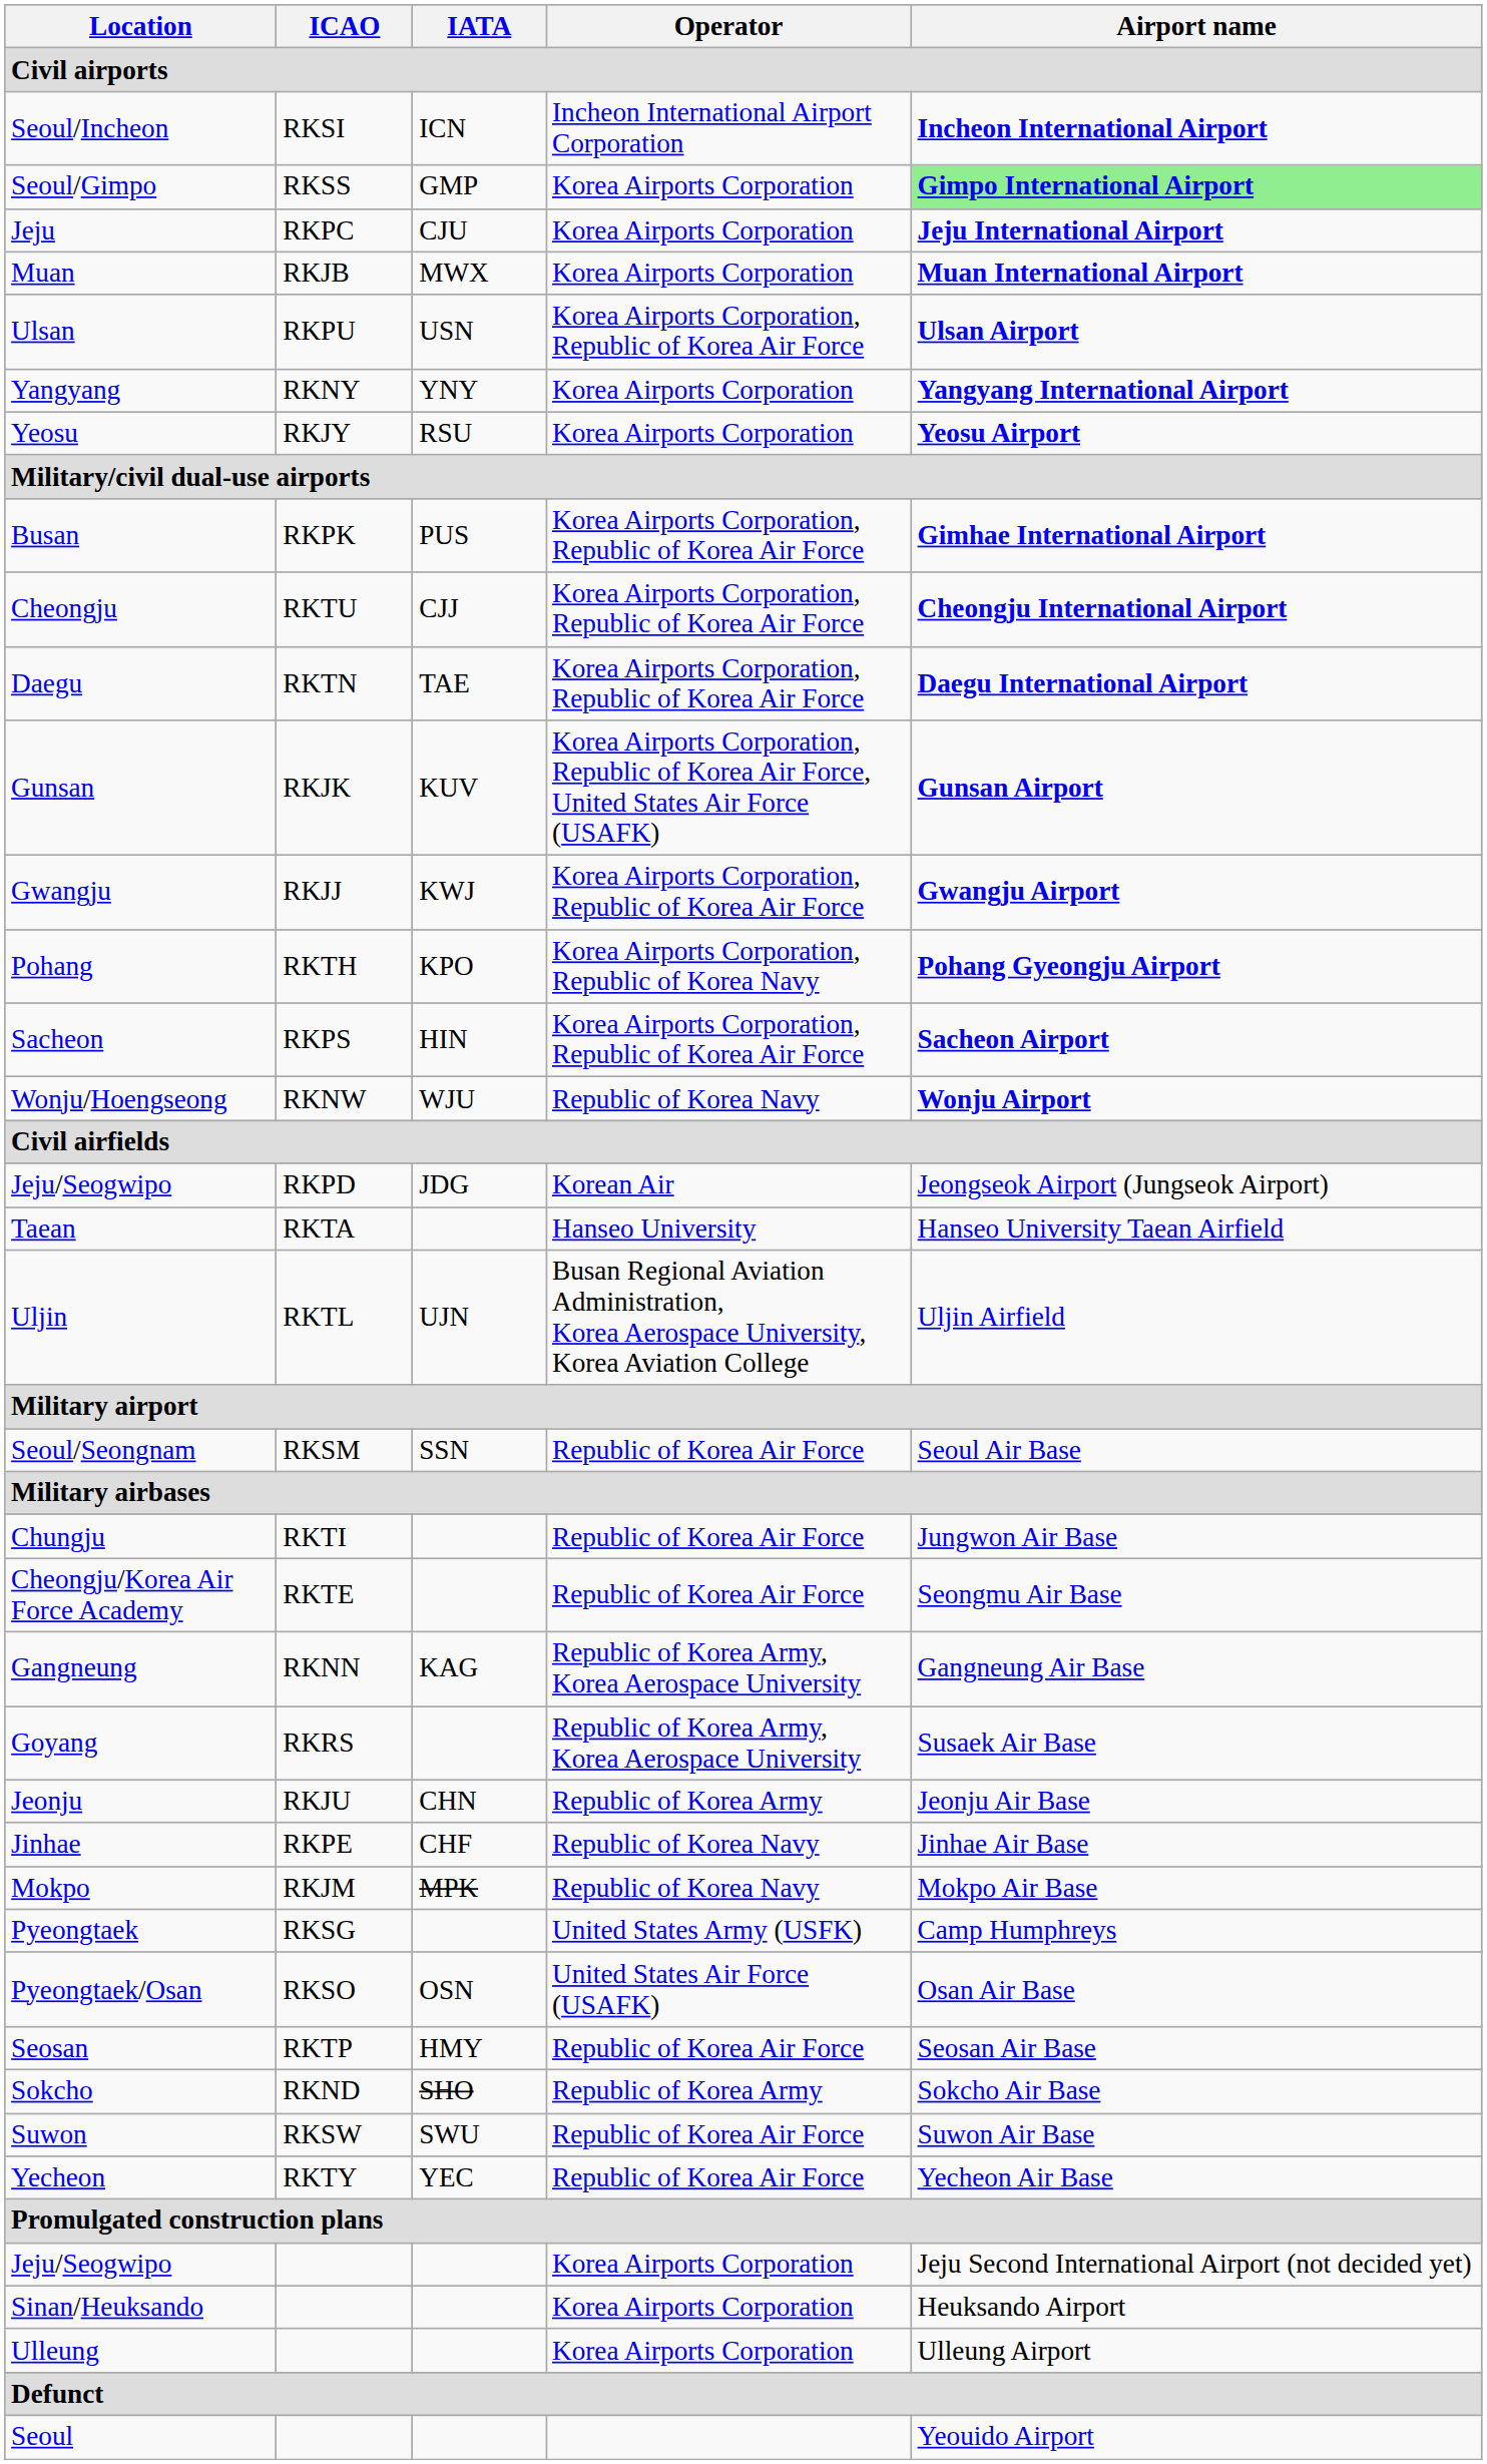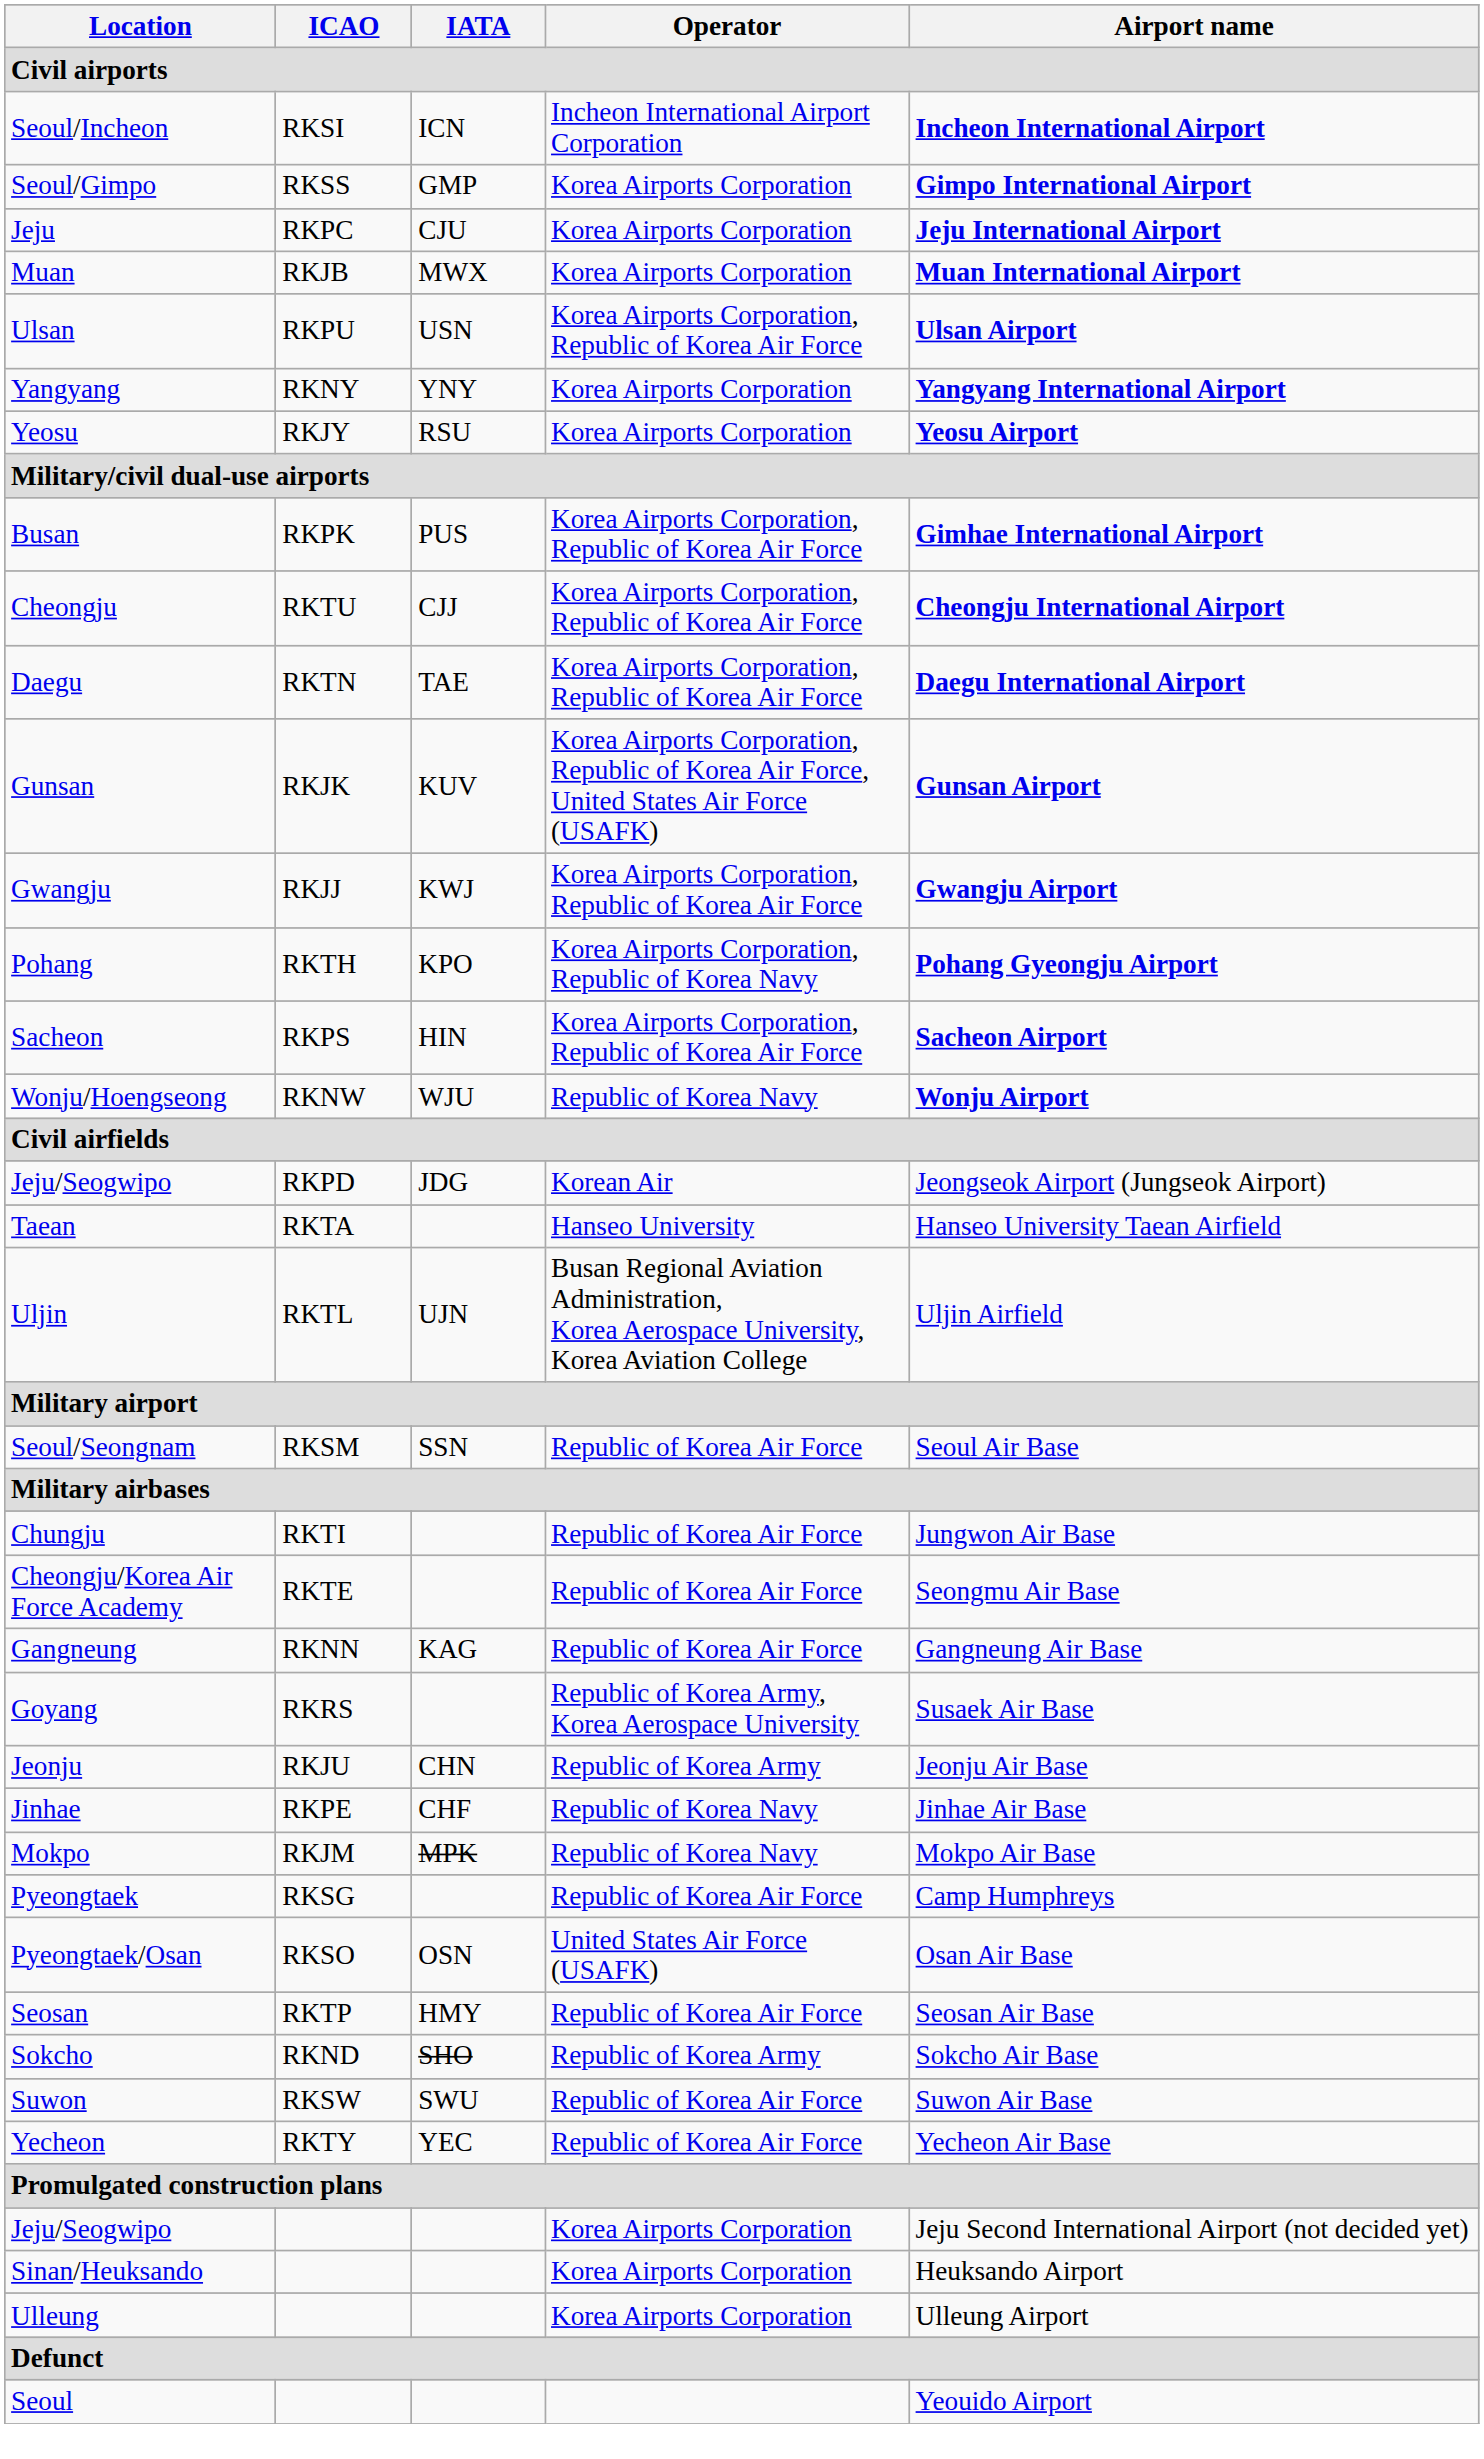 <table class="sortable wikitable"style="text-align:left;"style="font-size: 85%">
 <tr>
 <th style="width:10em;"><a href='#'>Location</a></th>
 <th style="width:5em;"><a href='#'>ICAO</a></th>
 <th style="width:5em;"><a href='#'>IATA</a></th>
 <th style="width:15em;">Operator</th>
 <th style="width:25em;">Airport name</th>
 </tr>
 <tr style="font-weight:bold; background-color: #DDDDDD">
 <td colspan=5>Civil airports</td>
 </tr>
 <tr valign=center>
 <td><a href='#'>Seoul</a>/<a href='#'>Incheon</a></td>
 <td>RKSI</td>
 <td>ICN</td>
 <td><a href='#'>Incheon International Airport Corporation</a></td>
 <td><strong><a href='#'>Incheon International Airport</a></strong></td>
 </tr>
 <tr valign=center>
 <td><a href='#'>Seoul</a>/<a href='#'>Gimpo</a></td>
 <td>RKSS</td>
 <td>GMP</td>
 <td><a href='#'>Korea Airports Corporation</a></td>
-<td style="background: lightgreen;"><strong><a href='#'>Gimpo International Airport</a></strong></td>
+<td><strong><a href='#'>Gimpo International Airport</a></strong></td>
 </tr>
 <tr valign=center>
 <td><a href='#'>Jeju</a></td>
 <td>RKPC</td>
 <td>CJU</td>
 <td><a href='#'>Korea Airports Corporation</a></td>
 <td><strong><a href='#'>Jeju International Airport</a></strong></td>
 </tr>
 <tr valign=center>
 <td><a href='#'>Muan</a></td>
 <td>RKJB</td>
 <td>MWX</td>
 <td><a href='#'>Korea Airports Corporation</a></td>
 <td><strong><a href='#'>Muan International Airport</a></strong></td>
 </tr>
 <tr valign=center>
 <td><a href='#'>Ulsan</a></td>
 <td>RKPU</td>
 <td>USN</td>
 <td><a href='#'>Korea Airports Corporation</a>,<br> <a href='#'>Republic of Korea Air Force</a></td>
 <td><strong><a href='#'>Ulsan Airport</a></strong></td>
 </tr>
 <tr valign=center>
 <td><a href='#'>Yangyang</a></td>
 <td>RKNY</td>
 <td>YNY</td>
 <td><a href='#'>Korea Airports Corporation</a></td>
 <td><strong><a href='#'>Yangyang International Airport</a></strong></td>
 </tr>
 <tr valign=center>
 <td><a href='#'>Yeosu</a></td>
 <td>RKJY</td>
 <td>RSU</td>
 <td><a href='#'>Korea Airports Corporation</a></td>
 <td><strong><a href='#'>Yeosu Airport</a></strong></td>
 </tr>
 <tr style="font-weight:bold; background-color: #DDDDDD">
 <td colspan=5>Military/civil dual-use airports</td>
 </tr>
 <tr valign=center>
 <td><a href='#'>Busan</a></td>
 <td>RKPK</td>
 <td>PUS</td>
 <td><a href='#'>Korea Airports Corporation</a>,<br> <a href='#'>Republic of Korea Air Force</a></td>
 <td><strong><a href='#'>Gimhae International Airport</a></strong></td>
 </tr>
 <tr valign=center>
 <td><a href='#'>Cheongju</a></td>
 <td>RKTU</td>
 <td>CJJ</td>
 <td><a href='#'>Korea Airports Corporation</a>,<br> <a href='#'>Republic of Korea Air Force</a></td>
 <td><strong><a href='#'>Cheongju International Airport</a></strong></td>
 </tr>
 <tr valign=center>
 <td><a href='#'>Daegu</a></td>
 <td>RKTN</td>
 <td>TAE</td>
 <td><a href='#'>Korea Airports Corporation</a>,<br> <a href='#'>Republic of Korea Air Force</a></td>
 <td><strong><a href='#'>Daegu International Airport</a></strong></td>
 </tr>
 <tr valign=center>
 <td><a href='#'>Gunsan</a></td>
 <td>RKJK</td>
 <td>KUV</td>
 <td><a href='#'>Korea Airports Corporation</a>,<br> <a href='#'>Republic of Korea Air Force</a>, <br> <a href='#'>United States Air Force</a> (<a href='#'>USAFK</a>)</td>
 <td><strong><a href='#'>Gunsan Airport</a></strong></td>
 </tr>
 <tr valign=center>
 <td><a href='#'>Gwangju</a></td>
 <td>RKJJ</td>
 <td>KWJ</td>
 <td><a href='#'>Korea Airports Corporation</a>,<br> <a href='#'>Republic of Korea Air Force</a></td>
 <td><strong><a href='#'>Gwangju Airport</a></strong></td>
 </tr>
 <tr valign=center>
 <td><a href='#'>Pohang</a></td>
 <td>RKTH</td>
 <td>KPO</td>
 <td><a href='#'>Korea Airports Corporation</a>,<br> <a href='#'>Republic of Korea Navy</a></td>
 <td><strong><a href='#'>Pohang Gyeongju Airport</a></strong></td>
 </tr>
 <tr valign=center>
 <td><a href='#'>Sacheon</a></td>
 <td>RKPS</td>
 <td>HIN</td>
 <td><a href='#'>Korea Airports Corporation</a>,<br> <a href='#'>Republic of Korea Air Force</a></td>
 <td><strong><a href='#'>Sacheon Airport</a></strong></td>
 </tr>
 <tr valign=center>
 <td><a href='#'>Wonju</a>/<a href='#'>Hoengseong</a></td>
 <td>RKNW</td>
 <td>WJU</td>
 <td><a href='#'>Republic of Korea Navy</a></td>
 <td><strong><a href='#'>Wonju Airport</a></strong></td>
 </tr>
 <tr style="font-weight:bold; background-color: #DDDDDD">
 <td colspan=5>Civil airfields</td>
 </tr>
 <tr valign=center>
 <td><a href='#'>Jeju</a>/<a href='#'>Seogwipo</a></td>
 <td>RKPD</td>
 <td>JDG</td>
 <td><a href='#'>Korean Air</a></td>
 <td><a href='#'>Jeongseok Airport</a> (Jungseok Airport)</td>
 </tr>
 <tr valign=center>
 <td><a href='#'>Taean</a></td>
 <td>RKTA</td>
 <td></td>
 <td><a href='#'>Hanseo University</a></td>
 <td><a href='#'>Hanseo University Taean Airfield</a></td>
 </tr>
 <tr valign=center>
 <td><a href='#'>Uljin</a></td>
 <td>RKTL</td>
 <td>UJN</td>
 <td>Busan Regional Aviation Administration,<br> <a href='#'>Korea Aerospace University</a>,<br> Korea Aviation College</td>
 <td><a href='#'>Uljin Airfield</a></td>
 </tr>
 <tr style="font-weight:bold; background-color: #DDDDDD">
 <td colspan=5>Military airport</td>
 </tr>
 <tr valign=center>
 <td><a href='#'>Seoul</a>/<a href='#'>Seongnam</a></td>
 <td>RKSM</td>
 <td>SSN</td>
 <td><a href='#'>Republic of Korea Air Force</a></td>
 <td><a href='#'>Seoul Air Base</a></td>
 </tr>
 <tr style="font-weight:bold; background-color: #DDDDDD">
 <td colspan=5>Military airbases</td>
 </tr>
 <tr valign=center>
 <td><a href='#'>Chungju</a></td>
 <td>RKTI</td>
 <td> </td>
 <td><a href='#'>Republic of Korea Air Force</a></td>
 <td><a href='#'>Jungwon Air Base</a></td>
 </tr>
 <tr valign=center>
 <td><a href='#'>Cheongju</a>/<a href='#'>Korea Air Force Academy</a></td>
 <td>RKTE</td>
 <td> </td>
 <td><a href='#'>Republic of Korea Air Force</a></td>
 <td><a href='#'>Seongmu Air Base</a></td>
 </tr>
 <tr valign=center>
 <td><a href='#'>Gangneung</a></td>
 <td>RKNN</td>
 <td>KAG</td>
-<td><a href='#'>Republic of Korea Army</a>,<br> <a href='#'>Korea Aerospace University</a></td>
+<td><a href='#'>Republic of Korea Air Force</a></td>
 <td><a href='#'>Gangneung Air Base</a></td>
 </tr>
 <tr valign=center>
 <td><a href='#'>Goyang</a></td>
 <td>RKRS</td>
 <td></td>
 <td><a href='#'>Republic of Korea Army</a>,<br> <a href='#'>Korea Aerospace University</a></td>
 <td><a href='#'>Susaek Air Base</a></td>
 </tr>
 <tr valign=center>
 <td><a href='#'>Jeonju</a></td>
 <td>RKJU</td>
 <td>CHN</td>
 <td><a href='#'>Republic of Korea Army</a></td>
 <td><a href='#'>Jeonju Air Base</a></td>
 </tr>
 <tr valign=center>
 <td><a href='#'>Jinhae</a></td>
 <td>RKPE</td>
 <td>CHF</td>
 <td><a href='#'>Republic of Korea Navy</a></td>
 <td><a href='#'>Jinhae Air Base</a></td>
 </tr>
 <tr valign=center>
 <td><a href='#'>Mokpo</a></td>
 <td>RKJM</td>
 <td><s>MPK</s></td>
 <td><a href='#'>Republic of Korea Navy</a></td>
 <td><a href='#'>Mokpo Air Base</a></td>
 </tr>
 <tr valign=center>
 <td><a href='#'>Pyeongtaek</a></td>
 <td>RKSG</td>
 <td></td>
-<td><a href='#'>United States Army</a> (<a href='#'>USFK</a>)</td>
+<td><a href='#'>Republic of Korea Air Force</a></td>
 <td><a href='#'>Camp Humphreys</a></td>
 </tr>
 <tr valign=center>
 <td><a href='#'>Pyeongtaek</a>/<a href='#'>Osan</a></td>
 <td>RKSO</td>
 <td>OSN</td>
 <td><a href='#'>United States Air Force</a> (<a href='#'>USAFK</a>)</td>
 <td><a href='#'>Osan Air Base</a></td>
 </tr>
 <tr valign=center>
 <td><a href='#'>Seosan</a></td>
 <td>RKTP</td>
 <td>HMY</td>
 <td><a href='#'>Republic of Korea Air Force</a></td>
 <td><a href='#'>Seosan Air Base</a></td>
 </tr>
 <tr valign=center>
 <td><a href='#'>Sokcho</a></td>
 <td>RKND</td>
 <td><s>SHO</s></td>
 <td><a href='#'>Republic of Korea Army</a></td>
 <td><a href='#'>Sokcho Air Base</a></td>
 </tr>
 <tr valign=center>
 <td><a href='#'>Suwon</a></td>
 <td>RKSW</td>
 <td>SWU</td>
 <td><a href='#'>Republic of Korea Air Force</a></td>
 <td><a href='#'>Suwon Air Base</a></td>
 </tr>
 <tr valign=center>
 <td><a href='#'>Yecheon</a></td>
 <td>RKTY</td>
 <td>YEC</td>
 <td><a href='#'>Republic of Korea Air Force</a></td>
 <td><a href='#'>Yecheon Air Base</a></td>
 </tr>
 <tr style="font-weight:bold; background-color: #DDDDDD">
 <td colspan=5>Promulgated construction plans</td>
 </tr>
 <tr valign=center>
 <td><a href='#'>Jeju</a>/<a href='#'>Seogwipo</a></td>
 <td></td>
 <td></td>
 <td><a href='#'>Korea Airports Corporation</a></td>
 <td>Jeju Second International Airport (not decided yet)</td>
 </tr>
 <tr valign=center>
 <td><a href='#'>Sinan</a>/<a href='#'>Heuksando</a></td>
 <td></td>
 <td></td>
 <td><a href='#'>Korea Airports Corporation</a></td>
 <td>Heuksando Airport</td>
 </tr>
 <tr valign=center>
 <td><a href='#'>Ulleung</a></td>
 <td></td>
 <td></td>
 <td><a href='#'>Korea Airports Corporation</a></td>
 <td>Ulleung Airport</td>
 </tr>
 <tr style="font-weight:bold; background-color: #DDDDDD">
 <td colspan=5>Defunct</td>
 </tr>
 <tr valign=center>
 <td><a href='#'>Seoul</a></td>
 <td></td>
 <td></td>
 <td></td>
 <td><a href='#'>Yeouido Airport</a></td>
 </tr>
 </table>
